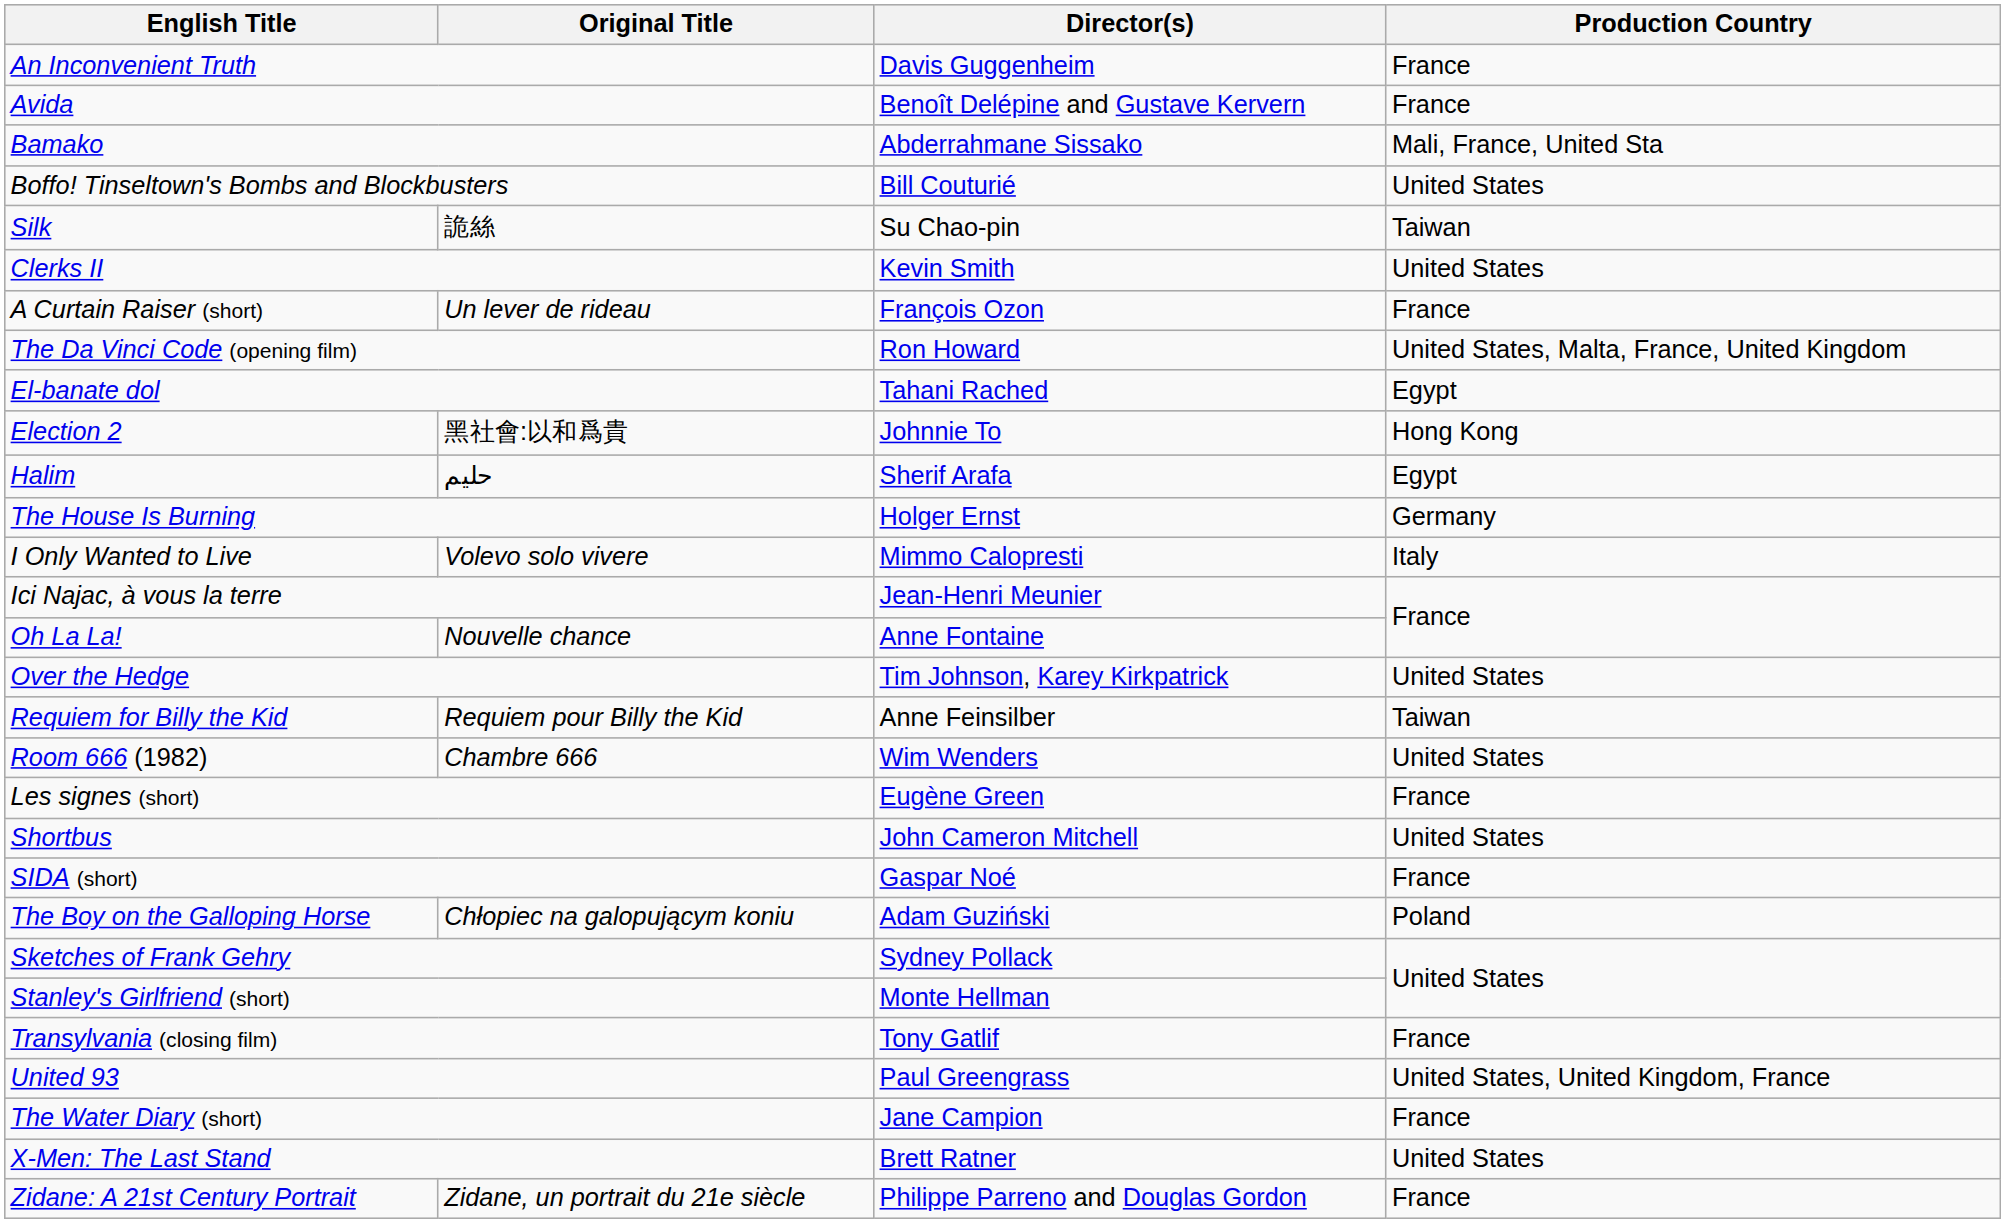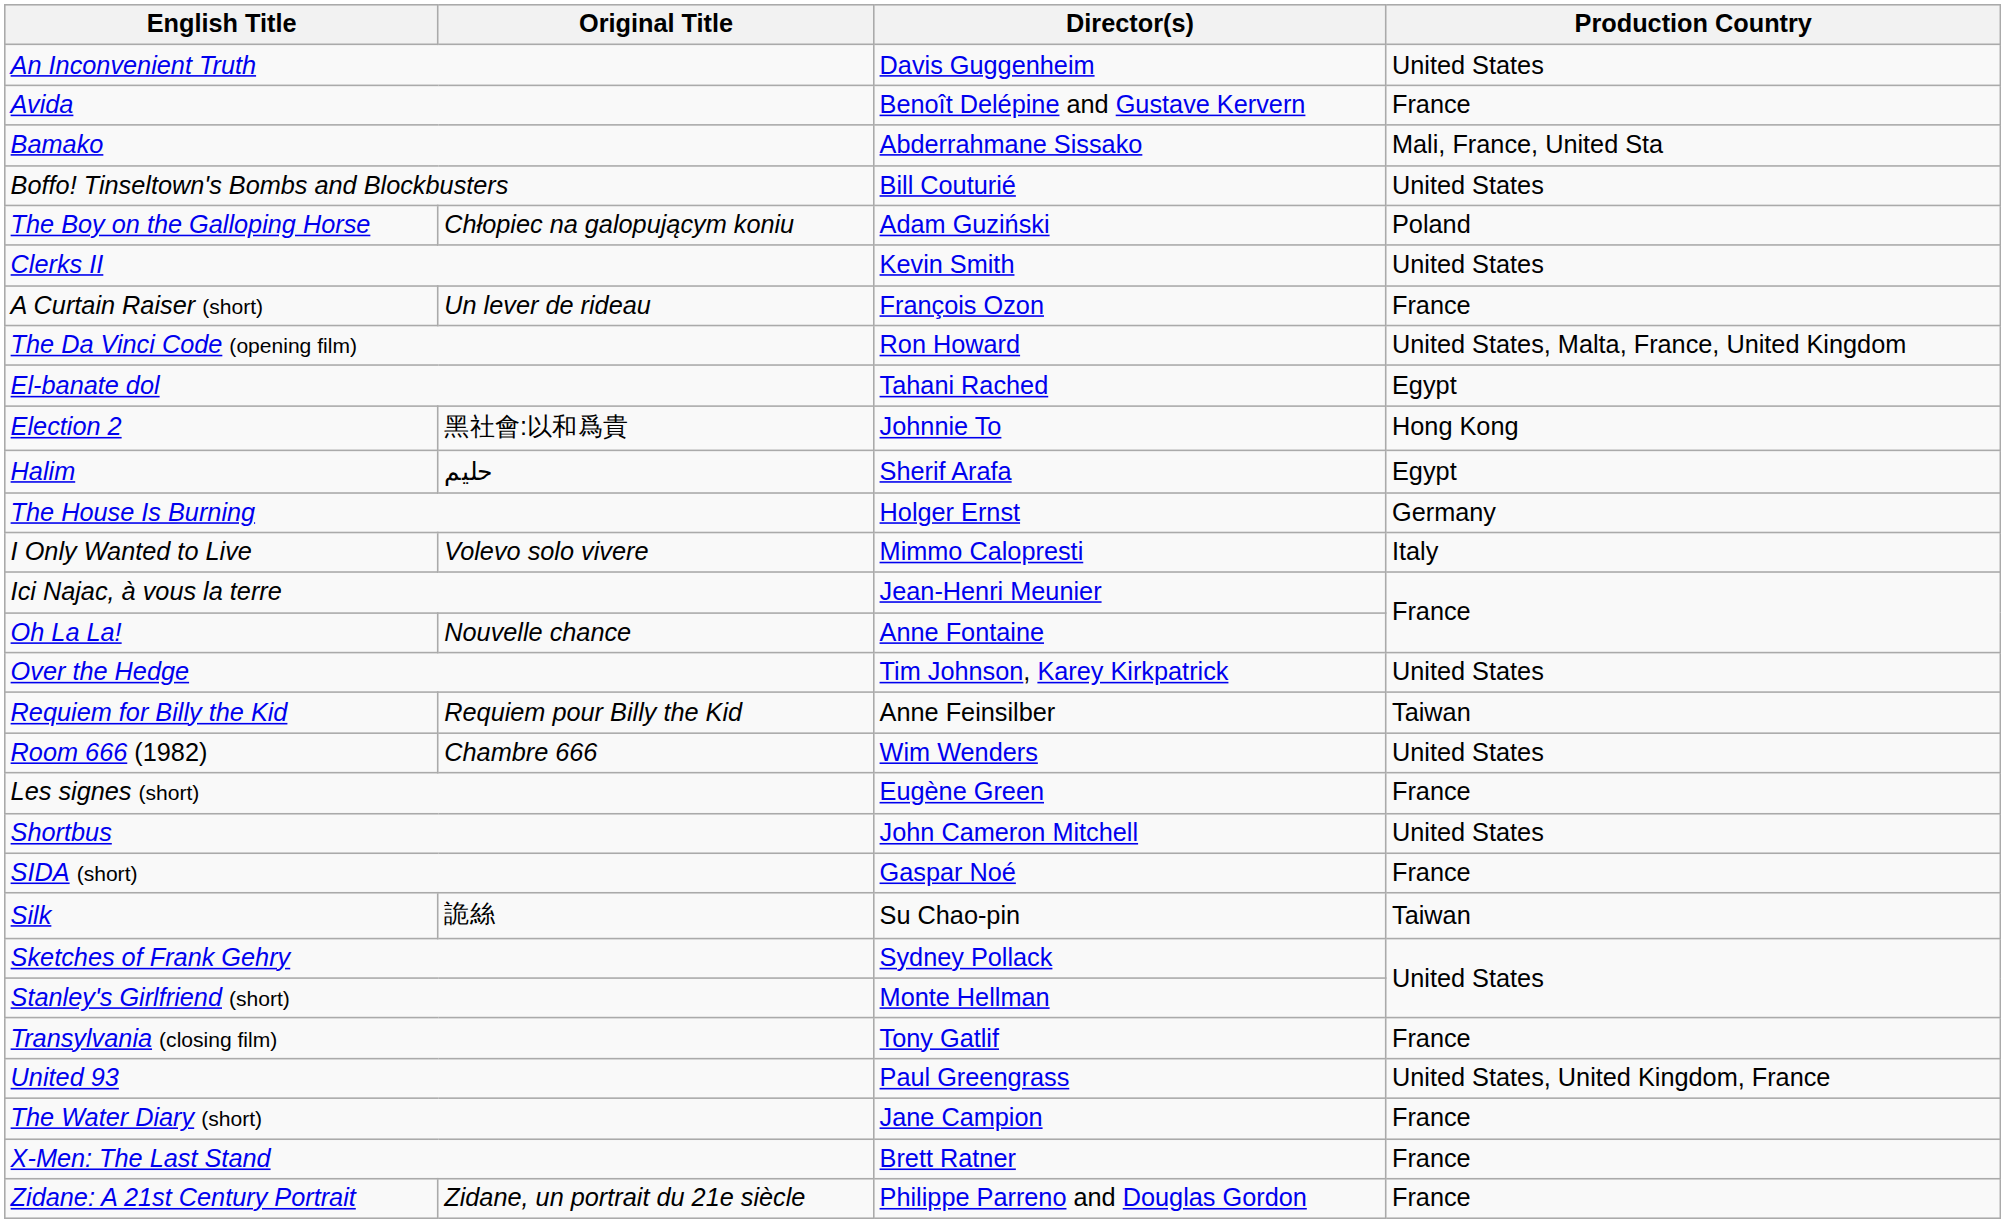 <table class="wikitable" width="100%" cellpadding="5">
 <tr>
 <th scope="col">English Title</th>
 <th scope="col">Original Title</th>
 <th scope="col">Director(s)</th>
 <th scope="col">Production Country</th>
 </tr>
 <tr>
 <td colspan="2"><em><a href='#'>An Inconvenient Truth</a></em></td>
 <td data-sort-value="Iñárritu"><a href='#'>Davis Guggenheim</a></td>
-<td>France</td>
+<td>United States</td>
 </tr>
 <tr>
 <td colspan="2"><em><a href='#'>Avida</a></em></td>
 <td><a href='#'>Benoît Delépine</a> and <a href='#'>Gustave Kervern</a></td>
 <td>France</td>
 </tr>
 <tr>
 <td colspan="2"><em><a href='#'>Bamako</a></em></td>
 <td><a href='#'>Abderrahmane Sissako</a></td>
 <td>Mali, France, United Sta</td>
 </tr>
 <tr>
 <td colspan="2"><em>Boffo! Tinseltown's Bombs and Blockbusters</em></td>
 <td><a href='#'>Bill Couturié</a></td>
 <td>United States</td>
 </tr>
 <tr>
-<td><em><a href='#'>Silk</a></em></td>
-<td>詭絲</td>
-<td>Su Chao-pin</td>
-<td>Taiwan</td>
+<td><em><a href='#'>The Boy on the Galloping Horse</a></em></td>
+<td><em>Chłopiec na galopującym koniu</em></td>
+<td><a href='#'>Adam Guziński</a></td>
+<td>Poland</td>
 </tr>
 <tr>
 <td colspan="2"><em><a href='#'>Clerks II</a></em></td>
 <td><a href='#'>Kevin Smith</a></td>
 <td>United States</td>
 </tr>
 <tr>
 <td><em>A Curtain Raiser</em> <small>(short)</small></td>
 <td><em>Un lever de rideau</em></td>
 <td><a href='#'>François Ozon</a></td>
 <td>France</td>
 </tr>
 <tr>
 <td colspan="2"><em><a href='#'>The Da Vinci Code</a></em> <small>(opening film)</small></td>
 <td><a href='#'>Ron Howard</a></td>
 <td>United States, Malta, France, United Kingdom</td>
 </tr>
 <tr>
 <td colspan="2"><em><a href='#'>El-banate dol</a></em></td>
 <td><a href='#'>Tahani Rached</a></td>
 <td>Egypt</td>
 </tr>
 <tr>
 <td><em><a href='#'>Election 2</a></em></td>
 <td>黑社會:以和爲貴</td>
 <td><a href='#'>Johnnie To</a></td>
 <td>Hong Kong</td>
 </tr>
 <tr>
 <td><em><a href='#'>Halim</a></em></td>
 <td>حليم</td>
 <td><a href='#'>Sherif Arafa</a></td>
 <td>Egypt</td>
 </tr>
 <tr>
 <td colspan="2"><em><a href='#'>The House Is Burning</a></em></td>
 <td><a href='#'>Holger Ernst</a></td>
 <td>Germany</td>
 </tr>
 <tr>
 <td><em>I Only Wanted to Live</em></td>
 <td><em>Volevo solo vivere</em></td>
 <td><a href='#'>Mimmo Calopresti</a></td>
 <td>Italy</td>
 </tr>
 <tr>
 <td colspan="2"><em>Ici Najac, à vous la terre</em></td>
 <td><a href='#'>Jean-Henri Meunier</a></td>
 <td rowspan="2">France</td>
 </tr>
 <tr>
 <td><em><a href='#'>Oh La La!</a></em></td>
 <td><em>Nouvelle chance</em></td>
 <td><a href='#'>Anne Fontaine</a></td>
 </tr>
 <tr>
 <td colspan="2"><em><a href='#'>Over the Hedge</a></em></td>
 <td><a href='#'>Tim Johnson</a>, <a href='#'>Karey Kirkpatrick</a></td>
 <td>United States</td>
 </tr>
 <tr>
 <td><em><a href='#'>Requiem for Billy the Kid</a></em></td>
 <td><em>Requiem pour Billy the Kid</em></td>
 <td>Anne Feinsilber</td>
 <td>Taiwan</td>
 </tr>
 <tr>
 <td><em><a href='#'>Room 666</a></em> (1982)</td>
 <td><em>Chambre 666</em></td>
 <td><a href='#'>Wim Wenders</a></td>
 <td>United States</td>
 </tr>
 <tr>
 <td colspan="2"><em>Les signes</em> <small>(short)</small></td>
 <td><a href='#'>Eugène Green</a></td>
 <td>France</td>
 </tr>
 <tr>
 <td colspan="2"><em><a href='#'>Shortbus</a></em></td>
 <td><a href='#'>John Cameron Mitchell</a></td>
 <td>United States</td>
 </tr>
 <tr>
 <td colspan="2"><em><a href='#'>SIDA</a></em> <small>(short)</small></td>
 <td><a href='#'>Gaspar Noé</a></td>
 <td>France</td>
 </tr>
 <tr>
-<td><em><a href='#'>The Boy on the Galloping Horse</a></em></td>
-<td><em>Chłopiec na galopującym koniu</em></td>
-<td><a href='#'>Adam Guziński</a></td>
-<td>Poland</td>
+<td><em><a href='#'>Silk</a></em></td>
+<td>詭絲</td>
+<td>Su Chao-pin</td>
+<td>Taiwan</td>
 </tr>
 <tr>
 <td colspan="2"><em><a href='#'>Sketches of Frank Gehry</a></em></td>
 <td><a href='#'>Sydney Pollack</a></td>
 <td rowspan="2">United States</td>
 </tr>
 <tr>
 <td colspan="2"><em><a href='#'>Stanley's Girlfriend</a></em> <small>(short)</small></td>
 <td><a href='#'>Monte Hellman</a></td>
 </tr>
 <tr>
 <td colspan="2"><em><a href='#'>Transylvania</a></em> <small>(closing film)</small></td>
 <td><a href='#'>Tony Gatlif</a></td>
 <td>France</td>
 </tr>
 <tr>
 <td colspan="2"><em><a href='#'>United 93</a></em></td>
 <td><a href='#'>Paul Greengrass</a></td>
 <td>United States, United Kingdom, France</td>
 </tr>
 <tr>
 <td colspan="2"><em><a href='#'>The Water Diary</a></em> <small>(short)</small></td>
 <td><a href='#'>Jane Campion</a></td>
 <td>France</td>
 </tr>
 <tr>
 <td colspan="2"><em><a href='#'>X-Men: The Last Stand</a></em></td>
 <td><a href='#'>Brett Ratner</a></td>
-<td>United States</td>
+<td>France</td>
 </tr>
 <tr>
 <td><em><a href='#'>Zidane: A 21st Century Portrait</a></em></td>
 <td><em>Zidane, un portrait du 21e siècle</em></td>
 <td><a href='#'>Philippe Parreno</a> and <a href='#'>Douglas Gordon</a></td>
 <td>France</td>
 </tr>
 </table>
